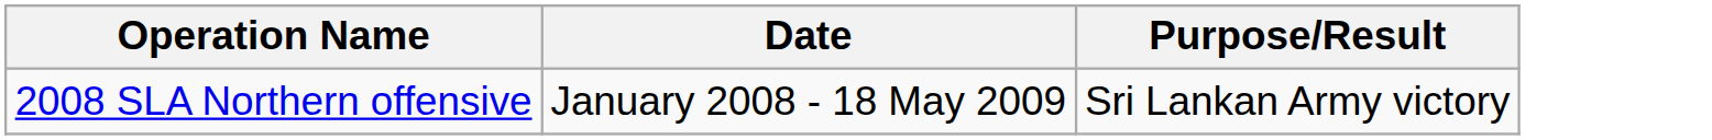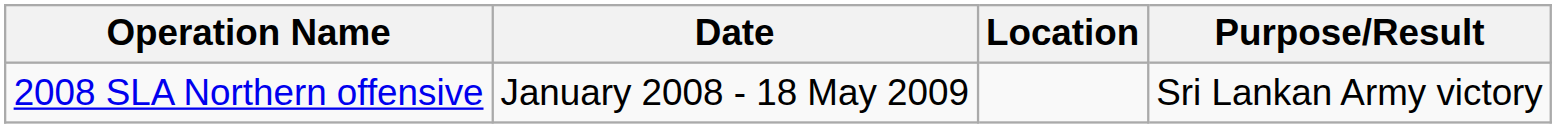 <table class="wikitable sortable">
 <tr>
 <th>Operation Name</th>
 <th>Date</th>
+<th>Location</th>
 <th>Purpose/Result</th>
 </tr>
 <tr>
 <td><a href='#'>2008 SLA Northern offensive</a></td>
 <td>January 2008 - 18 May 2009</td>
+<td></td>
 <td>Sri Lankan Army victory</td>
 </tr>
 </table>
